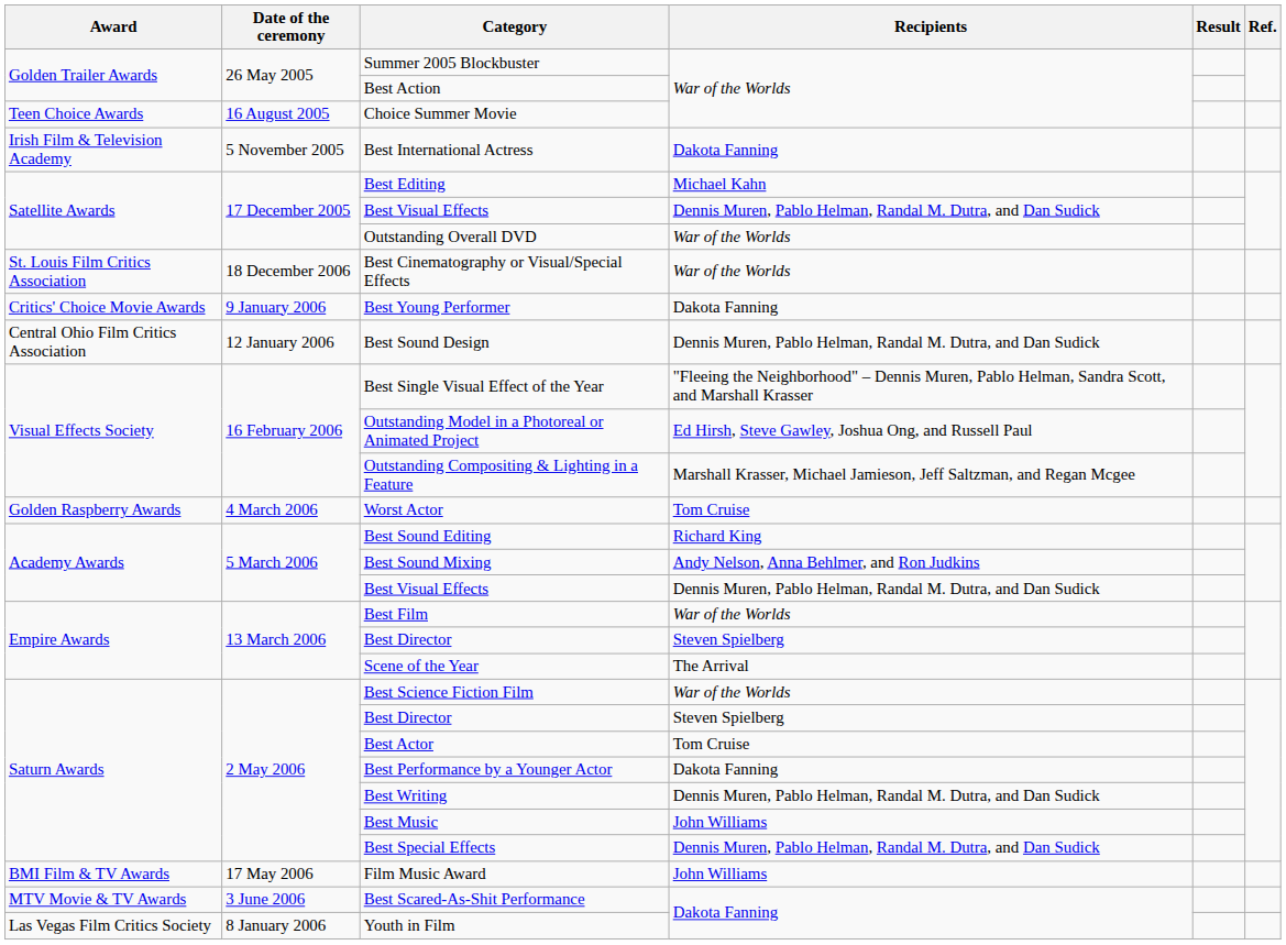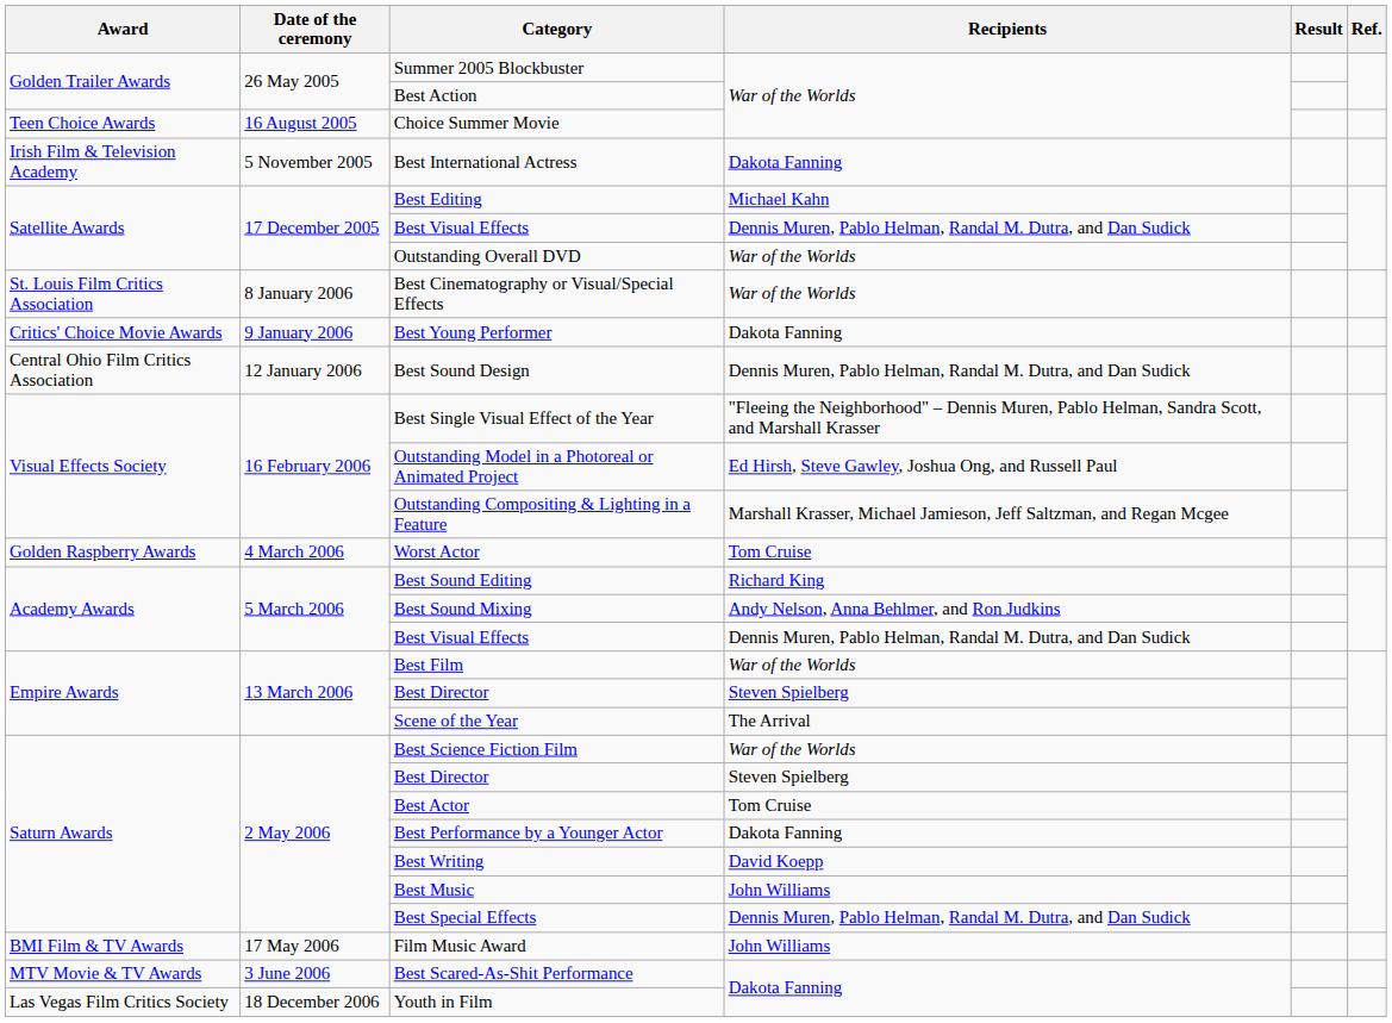 <table class="wikitable plainrowheaders sortable">
 <tr>
 <th scope="col">Award</th>
 <th scope="col">Date of the ceremony</th>
 <th scope="col">Category</th>
 <th scope="col">Recipients</th>
 <th scope="col">Result</th>
 <th>Ref.</th>
 </tr>
 <tr>
 <td rowspan="2"><a href='#'>Golden Trailer Awards</a></td>
 <td rowspan="2">26 May 2005</td>
 <td>Summer 2005 Blockbuster</td>
 <td rowspan="3"><em>War of the Worlds</em></td>
 <td></td>
 <td rowspan="2"></td>
 </tr>
 <tr>
 <td>Best Action</td>
 <td></td>
 </tr>
 <tr>
 <td><a href='#'>Teen Choice Awards</a></td>
 <td><a href='#'>16 August 2005</a></td>
 <td>Choice Summer Movie</td>
 <td></td>
 <td></td>
 </tr>
 <tr>
 <td><a href='#'>Irish Film & Television Academy</a></td>
 <td>5 November 2005</td>
 <td>Best International Actress</td>
 <td><a href='#'>Dakota Fanning</a></td>
 <td></td>
 <td></td>
 </tr>
 <tr>
 <td rowspan="3"><a href='#'>Satellite Awards</a></td>
 <td rowspan="3"><a href='#'>17 December 2005</a></td>
 <td><a href='#'>Best Editing</a></td>
 <td><a href='#'>Michael Kahn</a></td>
 <td></td>
 <td rowspan="3"></td>
 </tr>
 <tr>
 <td><a href='#'>Best Visual Effects</a></td>
 <td><a href='#'>Dennis Muren</a>, <a href='#'>Pablo Helman</a>, <a href='#'>Randal M. Dutra</a>, and <a href='#'>Dan Sudick</a></td>
 <td></td>
 </tr>
 <tr>
 <td>Outstanding Overall DVD</td>
 <td><em>War of the Worlds</em></td>
 <td></td>
 </tr>
 <tr>
 <td><a href='#'>St. Louis Film Critics Association</a></td>
-<td>18 December 2006</td>
+<td>8 January 2006</td>
 <td>Best Cinematography or Visual/Special Effects</td>
 <td><em>War of the Worlds</em></td>
 <td></td>
 <td></td>
 </tr>
 <tr>
 <td><a href='#'>Critics' Choice Movie Awards</a></td>
 <td><a href='#'>9 January 2006</a></td>
 <td><a href='#'>Best Young Performer</a></td>
 <td>Dakota Fanning</td>
 <td></td>
 <td></td>
 </tr>
 <tr>
 <td>Central Ohio Film Critics Association</td>
 <td>12 January 2006</td>
 <td>Best Sound Design</td>
 <td>Dennis Muren, Pablo Helman, Randal M. Dutra, and Dan Sudick</td>
 <td></td>
 <td></td>
 </tr>
 <tr>
 <td rowspan="3"><a href='#'>Visual Effects Society</a></td>
 <td rowspan="3"><a href='#'>16 February 2006</a></td>
 <td>Best Single Visual Effect of the Year</td>
 <td>"Fleeing the Neighborhood" – Dennis Muren, Pablo Helman, Sandra Scott, and Marshall Krasser</td>
 <td></td>
 <td rowspan="3"></td>
 </tr>
 <tr>
 <td><a href='#'>Outstanding Model in a Photoreal or Animated Project</a></td>
 <td><a href='#'>Ed Hirsh</a>, <a href='#'>Steve Gawley</a>, Joshua Ong, and Russell Paul</td>
 <td></td>
 </tr>
 <tr>
 <td><a href='#'>Outstanding Compositing & Lighting in a Feature</a></td>
 <td>Marshall Krasser, Michael Jamieson, Jeff Saltzman, and Regan Mcgee</td>
 <td></td>
 </tr>
 <tr>
 <td><a href='#'>Golden Raspberry Awards</a></td>
 <td><a href='#'>4 March 2006</a></td>
 <td><a href='#'>Worst Actor</a></td>
 <td><a href='#'>Tom Cruise</a></td>
 <td></td>
 <td></td>
 </tr>
 <tr>
 <td rowspan="3" scope="row"><a href='#'>Academy Awards</a></td>
 <td rowspan="3"><a href='#'>5 March 2006</a></td>
 <td><a href='#'>Best Sound Editing</a></td>
 <td><a href='#'>Richard King</a></td>
 <td></td>
 <td rowspan="3"></td>
 </tr>
 <tr>
 <td><a href='#'>Best Sound Mixing</a></td>
 <td><a href='#'>Andy Nelson</a>, <a href='#'>Anna Behlmer</a>, and <a href='#'>Ron Judkins</a></td>
 <td></td>
 </tr>
 <tr>
 <td><a href='#'>Best Visual Effects</a></td>
 <td>Dennis Muren, Pablo Helman, Randal M. Dutra, and Dan Sudick</td>
 <td></td>
 </tr>
 <tr>
 <td rowspan="3"><a href='#'>Empire Awards</a></td>
 <td rowspan="3"><a href='#'>13 March 2006</a></td>
 <td><a href='#'>Best Film</a></td>
 <td><em>War of the Worlds</em></td>
 <td></td>
 <td rowspan="3"></td>
 </tr>
 <tr>
 <td><a href='#'>Best Director</a></td>
 <td><a href='#'>Steven Spielberg</a></td>
 <td></td>
 </tr>
 <tr>
 <td><a href='#'>Scene of the Year</a></td>
 <td>The Arrival</td>
 <td></td>
 </tr>
 <tr>
 <td rowspan="7"><a href='#'>Saturn Awards</a></td>
 <td rowspan="7"><a href='#'>2 May 2006</a></td>
 <td><a href='#'>Best Science Fiction Film</a></td>
 <td><em>War of the Worlds</em></td>
 <td></td>
 <td rowspan="7"></td>
 </tr>
 <tr>
 <td><a href='#'>Best Director</a></td>
 <td>Steven Spielberg</td>
 <td></td>
 </tr>
 <tr>
 <td><a href='#'>Best Actor</a></td>
 <td>Tom Cruise</td>
 <td></td>
 </tr>
 <tr>
 <td><a href='#'>Best Performance by a Younger Actor</a></td>
 <td>Dakota Fanning</td>
 <td></td>
 </tr>
 <tr>
 <td><a href='#'>Best Writing</a></td>
-<td>Dennis Muren, Pablo Helman, Randal M. Dutra, and Dan Sudick</td>
+<td><a href='#'>David Koepp</a></td>
 <td></td>
 </tr>
 <tr>
 <td><a href='#'>Best Music</a></td>
 <td><a href='#'>John Williams</a></td>
 <td></td>
 </tr>
 <tr>
 <td><a href='#'>Best Special Effects</a></td>
 <td><a href='#'>Dennis Muren</a>, <a href='#'>Pablo Helman</a>, <a href='#'>Randal M. Dutra</a>, and <a href='#'>Dan Sudick</a></td>
 <td></td>
 </tr>
 <tr>
 <td><a href='#'>BMI Film & TV Awards</a></td>
 <td>17 May 2006</td>
 <td>Film Music Award</td>
 <td><a href='#'>John Williams</a></td>
 <td></td>
 <td></td>
 </tr>
 <tr>
 <td><a href='#'>MTV Movie & TV Awards</a></td>
 <td><a href='#'>3 June 2006</a></td>
 <td><a href='#'>Best Scared-As-Shit Performance</a></td>
 <td rowspan="2"><a href='#'>Dakota Fanning</a></td>
 <td></td>
 <td></td>
 </tr>
 <tr>
 <td>Las Vegas Film Critics Society</td>
-<td>8 January 2006</td>
+<td>18 December 2006</td>
 <td>Youth in Film</td>
 <td></td>
 <td></td>
 </tr>
 </table>
